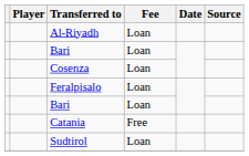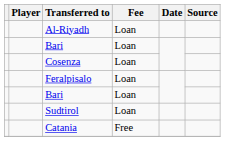 <table class="wikitable plainrowheaders sortable">
 <tr>
 <th></th>
 <th scope="col">Player</th>
 <th>Transferred to</th>
 <th style="width: 65px;">Fee</th>
 <th scope="col">Date</th>
 <th scope="col">Source</th>
 </tr>
 <tr>
 <td align="center"></td>
 <td></td>
 <td> <a href='#'>Al-Riyadh</a></td>
 <td>Loan</td>
 <td></td>
 <td></td>
 </tr>
 <tr>
 <td align="center"></td>
 <td></td>
 <td> <a href='#'>Bari</a></td>
 <td>Loan</td>
 <td rowspan="2"></td>
 <td></td>
 </tr>
 <tr>
 <td align="center"></td>
 <td></td>
 <td> <a href='#'>Cosenza</a></td>
 <td>Loan</td>
 <td></td>
 </tr>
 <tr>
 <td align="center"></td>
 <td></td>
 <td> <a href='#'>Feralpisalo</a></td>
 <td>Loan</td>
 <td rowspan="2"></td>
 <td></td>
 </tr>
 <tr>
 <td align="center"></td>
 <td></td>
 <td> <a href='#'>Bari</a></td>
 <td>Loan</td>
 <td></td>
 </tr>
 <tr>
 <td align="center"></td>
 <td></td>
+<td> <a href='#'>Sudtirol</a></td>
+<td>Loan</td>
+<td></td>
+<td></td>
+</tr>
+<tr>
+<td align="center"></td>
+<td></td>
 <td> <a href='#'>Catania</a></td>
 <td>Free</td>
 <td></td>
 <td></td>
 </tr>
 <tr>
-<td align="center"></td>
-<td></td>
-<td> <a href='#'>Sudtirol</a></td>
-<td>Loan</td>
-<td></td>
-<td></td>
-</tr>
-<tr>
 </tr>
 </table>
